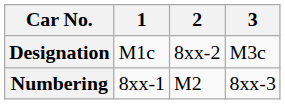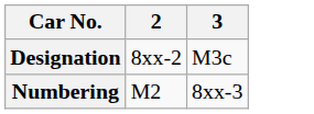 <table class="wikitable">
 <tr>
 <th>Car No.</th>
-<th>1</th>
 <th>2</th>
 <th>3</th>
 </tr>
 <tr>
 <th>Designation</th>
-<td>M1c</td>
 <td>8xx-2</td>
 <td>M3c</td>
 </tr>
 <tr>
 <th>Numbering</th>
-<td>8xx-1</td>
 <td>M2</td>
 <td>8xx-3</td>
 </tr>
 </table>
